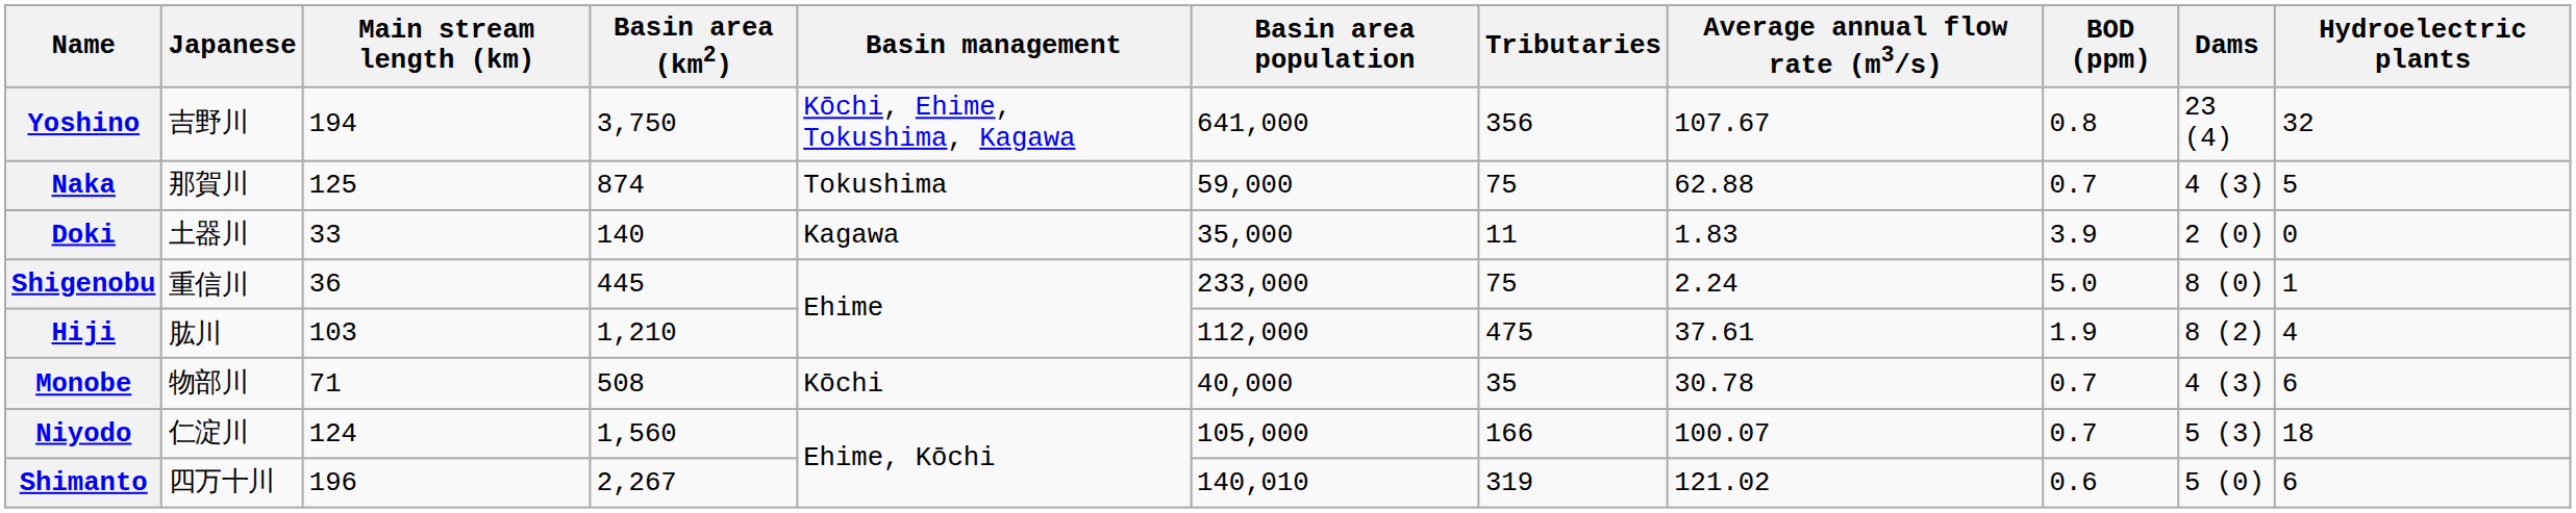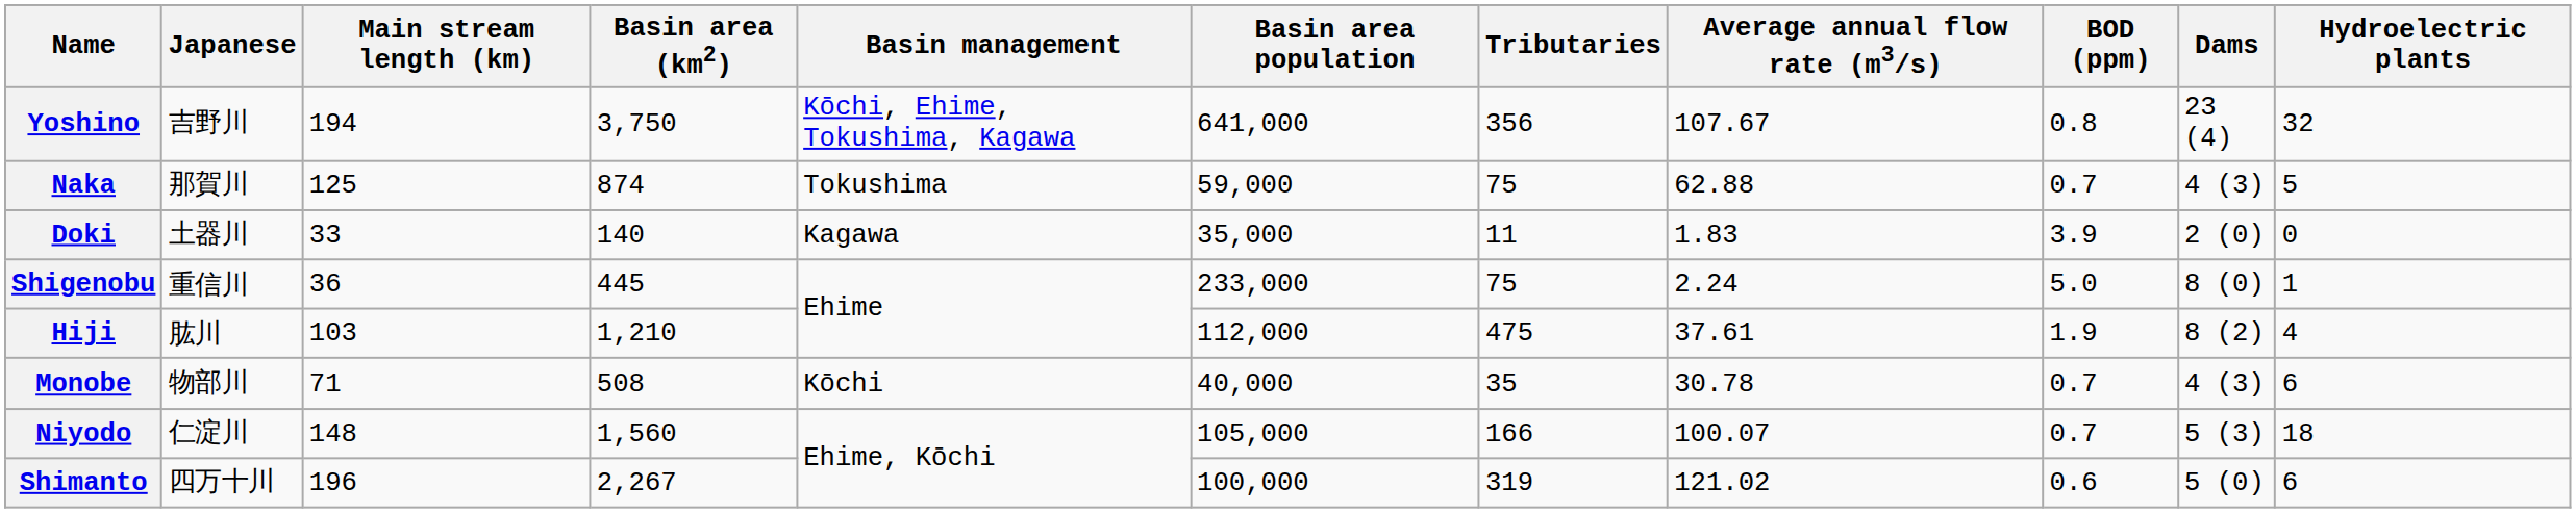 <table class="wikitable">
 <tr>
 <th>Name</th>
 <th>Japanese</th>
 <th>Main stream length (km)</th>
 <th>Basin area (km<sup>2</sup>)</th>
 <th>Basin management</th>
 <th>Basin area population</th>
 <th>Tributaries</th>
 <th>Average annual flow rate (m<sup>3</sup>/s)</th>
 <th>BOD (ppm)</th>
 <th>Dams</th>
 <th>Hydroelectric plants</th>
 </tr>
 <tr>
 <th><a href='#'>Yoshino</a></th>
 <td>吉野川</td>
 <td>194</td>
 <td>3,750</td>
 <td><a href='#'>Kōchi</a>, <a href='#'>Ehime</a>, <a href='#'>Tokushima</a>, <a href='#'>Kagawa</a></td>
 <td>641,000</td>
 <td>356</td>
 <td>107.67</td>
 <td>0.8</td>
 <td>23 (4)</td>
 <td>32</td>
 </tr>
 <tr>
 <th><a href='#'>Naka</a></th>
 <td>那賀川</td>
 <td>125</td>
 <td>874</td>
 <td>Tokushima</td>
 <td>59,000</td>
 <td>75</td>
 <td>62.88</td>
 <td>0.7</td>
 <td>4 (3)</td>
 <td>5</td>
 </tr>
 <tr>
 <th><a href='#'>Doki</a></th>
 <td>土器川</td>
 <td>33</td>
 <td>140</td>
 <td>Kagawa</td>
 <td>35,000</td>
 <td>11</td>
 <td>1.83</td>
 <td>3.9</td>
 <td>2 (0)</td>
 <td>0</td>
 </tr>
 <tr>
 <th><a href='#'>Shigenobu</a></th>
 <td>重信川</td>
 <td>36</td>
 <td>445</td>
 <td rowspan="2">Ehime</td>
 <td>233,000</td>
 <td>75</td>
 <td>2.24</td>
 <td>5.0</td>
 <td>8 (0)</td>
 <td>1</td>
 </tr>
 <tr>
 <th><a href='#'>Hiji</a></th>
 <td>肱川</td>
 <td>103</td>
 <td>1,210</td>
 <td>112,000</td>
 <td>475</td>
 <td>37.61</td>
 <td>1.9</td>
 <td>8 (2)</td>
 <td>4</td>
 </tr>
 <tr>
 <th><a href='#'>Monobe</a></th>
 <td>物部川</td>
 <td>71</td>
 <td>508</td>
 <td>Kōchi</td>
 <td>40,000</td>
 <td>35</td>
 <td>30.78</td>
 <td>0.7</td>
 <td>4 (3)</td>
 <td>6</td>
 </tr>
 <tr>
 <th><a href='#'>Niyodo</a></th>
 <td>仁淀川</td>
-<td>124</td>
+<td>148</td>
 <td>1,560</td>
 <td rowspan="2">Ehime, Kōchi</td>
 <td>105,000</td>
 <td>166</td>
 <td>100.07</td>
 <td>0.7</td>
 <td>5 (3)</td>
 <td>18</td>
 </tr>
 <tr>
 <th><a href='#'>Shimanto</a></th>
 <td>四万十川</td>
 <td>196</td>
 <td>2,267</td>
-<td>140,010</td>
+<td>100,000</td>
 <td>319</td>
 <td>121.02</td>
 <td>0.6</td>
 <td>5 (0)</td>
 <td>6</td>
 </tr>
 </table>
